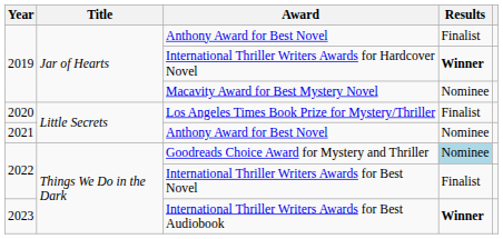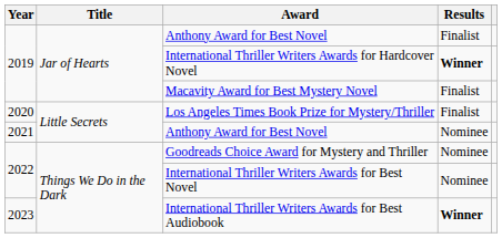 <table class="wikitable">
 <tr>
 <th scope="col">Year</th>
 <th scope="col">Title</th>
 <th scope="col">Award</th>
 <th scope="col">Results</th>
 <th scope="col"></th>
 </tr>
 <tr>
 <td rowspan="3">2019</td>
 <td rowspan="3"><em>Jar of Hearts</em></td>
 <td><a href='#'>Anthony Award for Best Novel</a></td>
 <td>Finalist</td>
 <td></td>
 </tr>
 <tr>
 <td><a href='#'>International Thriller Writers Awards</a> for Hardcover Novel</td>
 <td><strong>Winner</strong></td>
 <td></td>
 </tr>
 <tr>
 <td><a href='#'>Macavity Award for Best Mystery Novel</a></td>
-<td>Nominee</td>
+<td>Finalist</td>
 <td></td>
 </tr>
 <tr>
 <td>2020</td>
 <td rowspan="2"><em>Little Secrets</em></td>
 <td><a href='#'>Los Angeles Times Book Prize for Mystery/Thriller</a></td>
 <td>Finalist</td>
 <td></td>
 </tr>
 <tr>
 <td>2021</td>
 <td><a href='#'>Anthony Award for Best Novel</a></td>
 <td>Nominee</td>
 <td></td>
 </tr>
 <tr>
 <td rowspan="2">2022</td>
 <td rowspan="3"><em>Things We Do in the Dark</em></td>
 <td><a href='#'>Goodreads Choice Award</a> for Mystery and Thriller</td>
-<td style="background: lightblue;">Nominee</td>
+<td>Nominee</td>
 <td></td>
 </tr>
 <tr>
 <td><a href='#'>International Thriller Writers Awards</a> for Best Novel</td>
-<td>Finalist</td>
+<td>Nominee</td>
 <td></td>
 </tr>
 <tr>
 <td>2023</td>
 <td><a href='#'>International Thriller Writers Awards</a> for Best Audiobook</td>
 <td><strong>Winner</strong></td>
 <td></td>
 </tr>
 </table>
